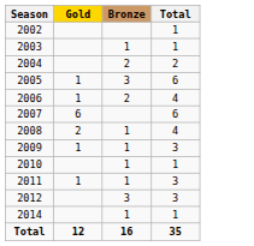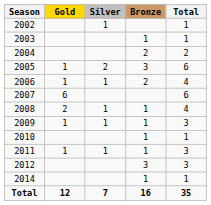 <table class="wikitable" style="text-align:center">
 <tr>
 <th width = "55">Season</th>
 <th width = "55" style="background: gold;">Gold</th>
+<th width = "55" style="background: silver;">Silver</th>
 <th width = "55" style="background: #cc9966;">Bronze</th>
 <th width = "55">Total</th>
 </tr>
 <tr>
 <td>2002</td>
 <td></td>
+<td>1</td>
 <td></td>
 <td>1</td>
 </tr>
 <tr>
 <td>2003</td>
+<td></td>
 <td></td>
 <td>1</td>
 <td>1</td>
 </tr>
 <tr>
 <td>2004</td>
 <td></td>
+<td></td>
 <td>2</td>
 <td>2</td>
 </tr>
 <tr>
 <td>2005</td>
 <td>1</td>
+<td>2</td>
 <td>3</td>
 <td>6</td>
 </tr>
 <tr>
 <td>2006</td>
+<td>1</td>
 <td>1</td>
 <td>2</td>
 <td>4</td>
 </tr>
 <tr>
 <td>2007</td>
 <td>6</td>
 <td></td>
+<td></td>
 <td>6</td>
 </tr>
 <tr>
 <td>2008</td>
 <td>2</td>
+<td>1</td>
 <td>1</td>
 <td>4</td>
 </tr>
 <tr>
 <td>2009</td>
 <td>1</td>
 <td>1</td>
+<td>1</td>
 <td>3</td>
 </tr>
 <tr>
 <td>2010</td>
+<td></td>
 <td></td>
 <td>1</td>
 <td>1</td>
 </tr>
 <tr>
 <td>2011</td>
 <td>1</td>
 <td>1</td>
+<td>1</td>
 <td>3</td>
 </tr>
 <tr>
 <td>2012</td>
+<td></td>
 <td></td>
 <td>3</td>
 <td>3</td>
 </tr>
 <tr>
 <td>2014</td>
 <td></td>
+<td></td>
 <td>1</td>
 <td>1</td>
 </tr>
 <tr>
 <td><strong>Total</strong></td>
 <td><strong>12</strong></td>
+<td><strong>7</strong></td>
 <td><strong>16</strong></td>
 <td><strong>35</strong></td>
 </tr>
 </table>
